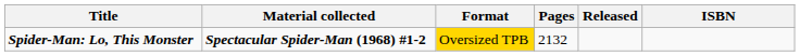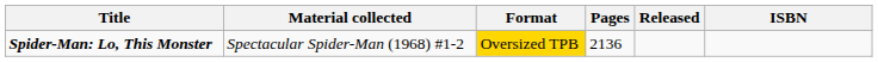 <table class="wikitable sortable" width=98%>
 <tr>
 <th>Title</th>
 <th>Material collected</th>
 <th class="unsortable">Format</th>
 <th>Pages</th>
 <th>Released</th>
 <th class="unsortable" style="width: 10em;">ISBN</th>
 </tr>
 <tr>
 <td><strong><em>Spider-Man: Lo, This Monster</em></strong></td>
-<td><strong><em>Spectacular Spider-Man</em> (1968) #1-2</strong></td>
+<td><em>Spectacular Spider-Man</em> (1968) #1-2</td>
 <td style="background: gold;">Oversized TPB</td>
-<td>2132</td>
+<td>2136</td>
 <td></td>
 <td></td>
 </tr>
 </table>
